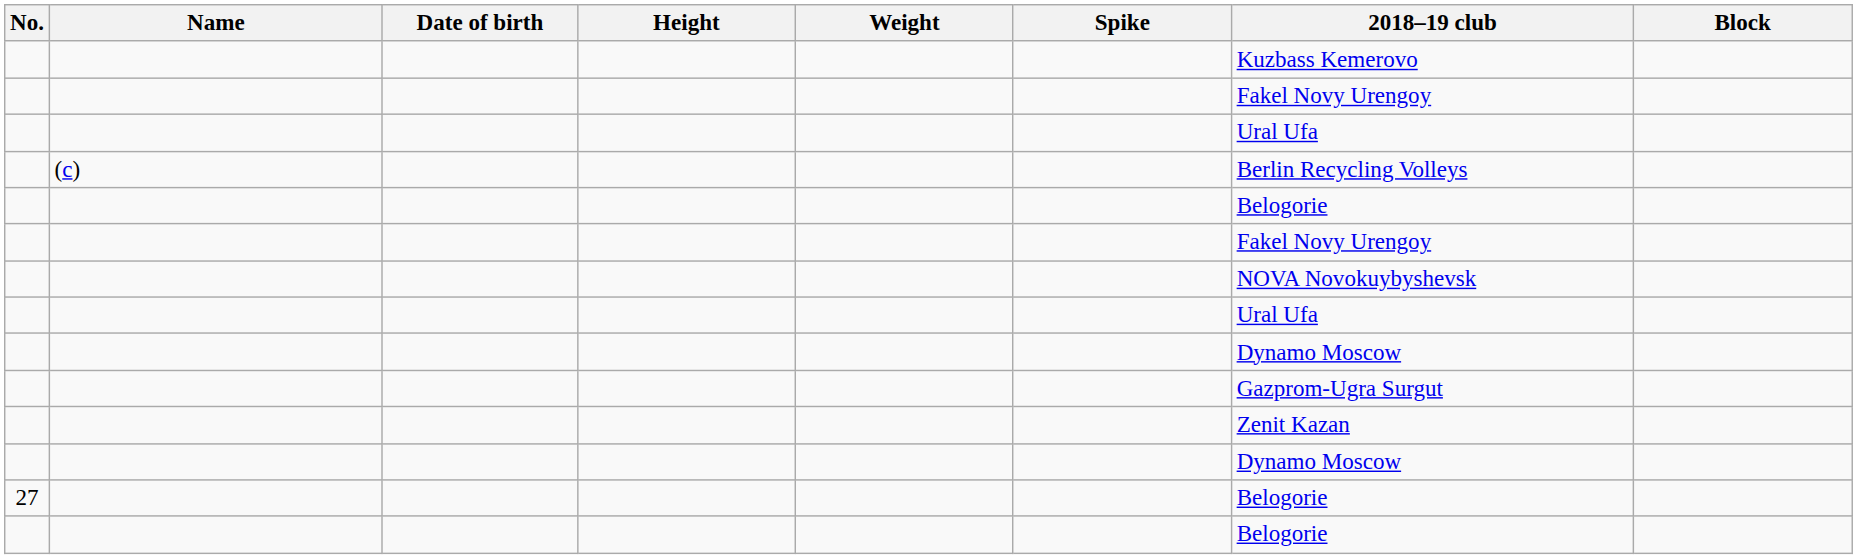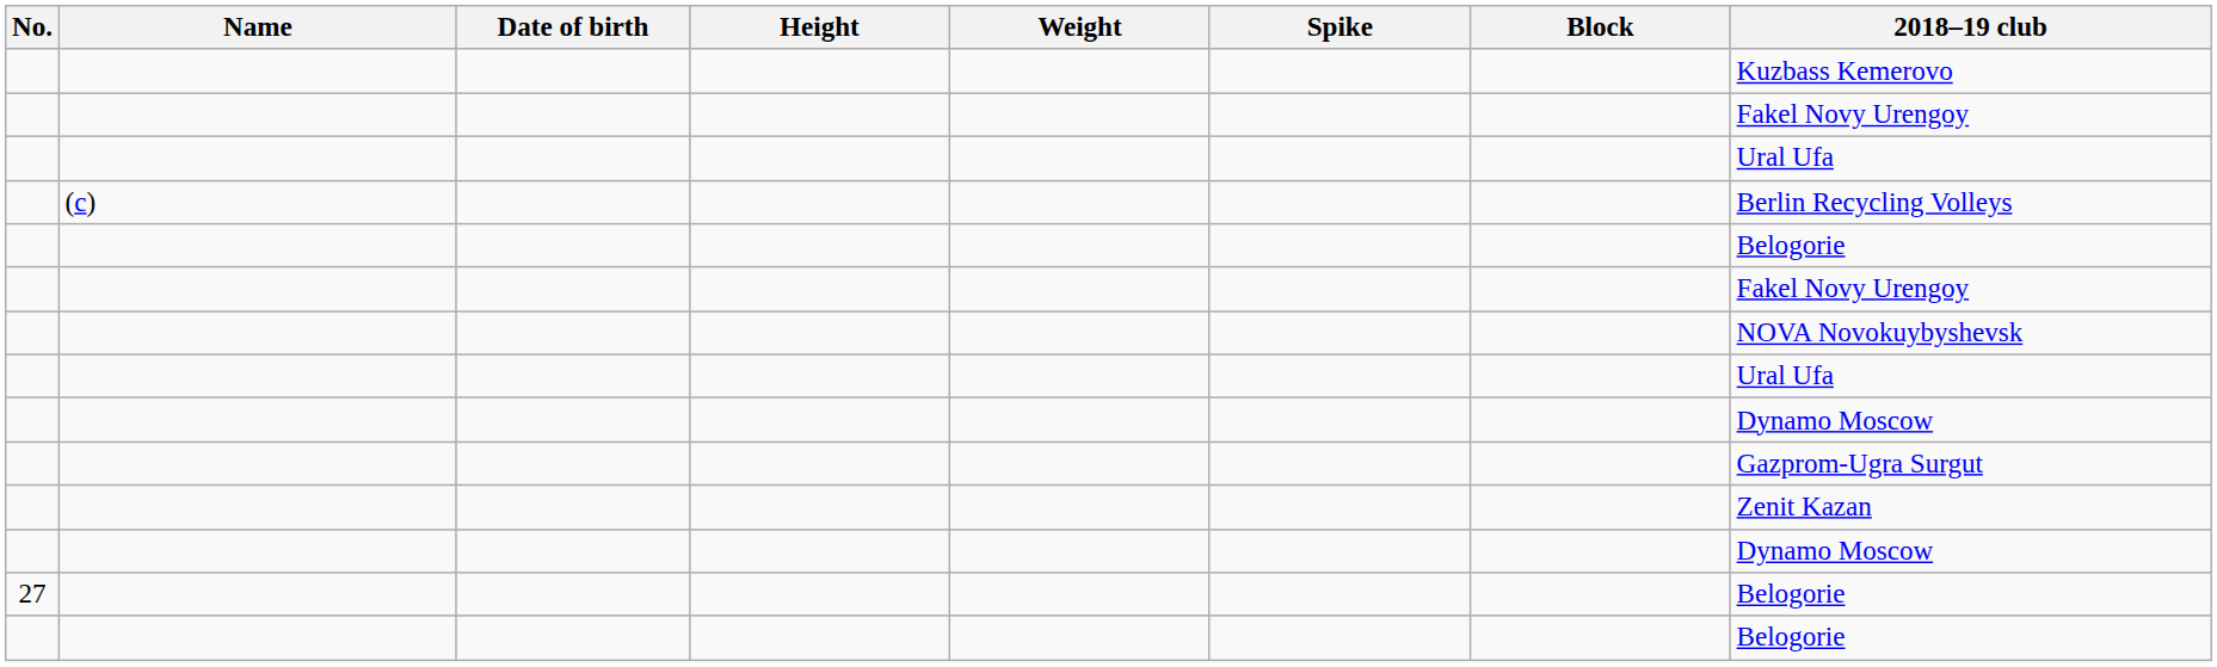 <table class="wikitable sortable" style="font-size:100%; text-align:center;">
 <tr>
 <th>No.</th>
 <th style="width:14em">Name</th>
 <th style="width:8em">Date of birth</th>
 <th style="width:9em">Height</th>
 <th style="width:9em">Weight</th>
 <th style="width:9em">Spike</th>
+<th style="width:9em">Block</th>
 <th style="width:17em">2018–19 club</th>
-<th style="width:9em">Block</th>
 </tr>
 <tr>
 <td></td>
 <td align=left></td>
 <td align=right></td>
 <td></td>
 <td></td>
 <td></td>
+<td></td>
 <td align=left> <a href='#'>Kuzbass Kemerovo</a></td>
-<td></td>
 </tr>
 <tr>
 <td></td>
 <td align=left></td>
 <td align=right></td>
 <td></td>
 <td></td>
 <td></td>
+<td></td>
 <td align=left> <a href='#'>Fakel Novy Urengoy</a></td>
-<td></td>
 </tr>
 <tr>
 <td></td>
 <td align=left></td>
 <td align=right></td>
 <td></td>
 <td></td>
 <td></td>
+<td></td>
 <td align=left> <a href='#'>Ural Ufa</a></td>
-<td></td>
 </tr>
 <tr>
 <td></td>
 <td style="text-align:left;"> (<a href='#'>c</a>)</td>
 <td style="text-align:right;"></td>
 <td></td>
 <td></td>
 <td></td>
+<td></td>
 <td style="text-align:left;"> <a href='#'>Berlin Recycling Volleys</a></td>
-<td></td>
 </tr>
 <tr>
 <td></td>
 <td align=left></td>
 <td align=right></td>
 <td></td>
 <td></td>
 <td></td>
+<td></td>
 <td align=left> <a href='#'>Belogorie</a></td>
-<td></td>
 </tr>
 <tr>
 <td></td>
 <td align=left></td>
 <td align=right></td>
 <td></td>
 <td></td>
 <td></td>
+<td></td>
 <td align=left> <a href='#'>Fakel Novy Urengoy</a></td>
-<td></td>
 </tr>
 <tr>
 <td></td>
 <td align=left></td>
 <td align=right></td>
 <td></td>
 <td></td>
 <td></td>
+<td></td>
 <td align=left> <a href='#'>NOVA Novokuybyshevsk</a></td>
-<td></td>
 </tr>
 <tr>
 <td></td>
 <td align=left></td>
 <td align=right></td>
 <td></td>
 <td></td>
 <td></td>
+<td></td>
 <td align=left> <a href='#'>Ural Ufa</a></td>
-<td></td>
 </tr>
 <tr>
 <td></td>
 <td align=left></td>
 <td align=right></td>
 <td></td>
 <td></td>
 <td></td>
+<td></td>
 <td align=left> <a href='#'>Dynamo Moscow</a></td>
-<td></td>
 </tr>
 <tr>
 <td></td>
 <td align=left></td>
 <td align=right></td>
 <td></td>
 <td></td>
 <td></td>
+<td></td>
 <td align=left> <a href='#'>Gazprom-Ugra Surgut</a></td>
-<td></td>
 </tr>
 <tr>
 <td></td>
 <td align=left></td>
 <td align=right></td>
 <td></td>
 <td></td>
 <td></td>
+<td></td>
 <td align=left> <a href='#'>Zenit Kazan</a></td>
-<td></td>
 </tr>
 <tr>
 <td></td>
 <td align=left></td>
 <td align=right></td>
 <td></td>
 <td></td>
 <td></td>
+<td></td>
 <td align=left> <a href='#'>Dynamo Moscow</a></td>
-<td></td>
 </tr>
 <tr>
 <td>27</td>
 <td align=left></td>
 <td align=right></td>
 <td></td>
 <td></td>
 <td></td>
+<td></td>
 <td align=left> <a href='#'>Belogorie</a></td>
-<td></td>
 </tr>
 <tr>
 <td></td>
 <td align=left></td>
 <td align=right></td>
 <td></td>
 <td></td>
 <td></td>
+<td></td>
 <td align=left> <a href='#'>Belogorie</a></td>
-<td></td>
 </tr>
 </table>
